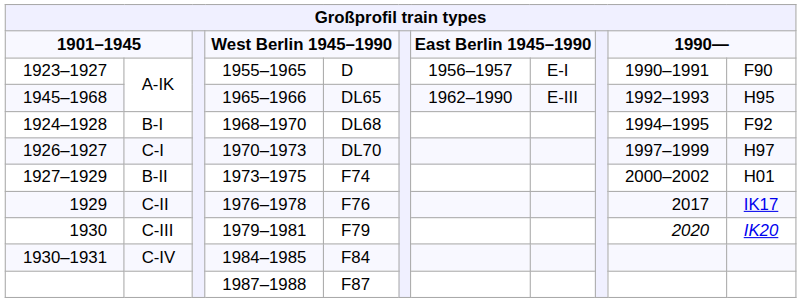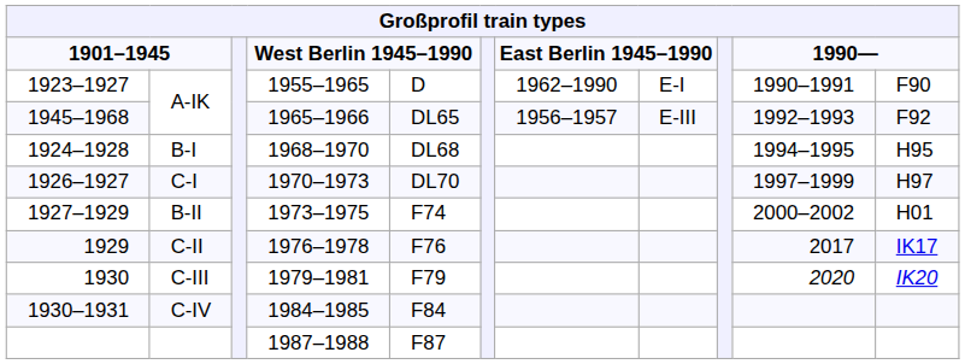 <table class="wikitable" style="margin:0.5em auto;">
 <tr>
 <th style="background-color: #F0F0FF" colspan="11">Großprofil train types</th>
 </tr>
 <tr style="background-color: #F8F8FF">
 <td style="text-align:center; font-weight:bold;" colspan="2">1901–1945</td>
 <td style="background-color: #F0F0FF" rowspan="10"> </td>
 <td style="text-align:center; font-weight:bold;" colspan="2">West Berlin 1945–1990</td>
 <td style="background-color: #F0F0FF" rowspan="10"> </td>
 <td style="text-align:center; font-weight:bold;" colspan="2">East Berlin 1945–1990</td>
 <td style="background-color: #F0F0FF" rowspan="10"> </td>
 <td style="text-align:center; font-weight:bold;" colspan="2">1990—</td>
 </tr>
 <tr style="background-color: #FFFFFF">
 <td style="padding: 0.2em 1em; text-align: right;">1923–1927</td>
 <td rowspan="2" style="padding: 0 1em;">A-IK</td>
 <td style="padding: 0.2em 1em; text-align: right;">1955–1965</td>
 <td style="padding: 0.2em 1em;">D</td>
-<td style="padding: 0.2em 1em; text-align: right;">1956–1957</td>
+<td style="padding: 0.2em 1em; text-align: right;">1962–1990</td>
 <td style="padding: 0.2em 1em;">E-I</td>
 <td style="padding: 0.2em 1em; text-align: right;">1990–1991</td>
 <td style="padding: 0.2em 1em;">F90</td>
 </tr>
 <tr style="background-color: #F8F8FF">
 <td style="padding: 0.2em 1em; text-align: right;">1945–1968</td>
 <td style="padding: 0.2em 1em; text-align: right;">1965–1966</td>
 <td style="padding: 0.2em 1em;">DL65</td>
-<td style="padding: 0.2em 1em; text-align: right;">1962–1990</td>
+<td style="padding: 0.2em 1em; text-align: right;">1956–1957</td>
 <td style="padding: 0.2em 1em;">E-III</td>
 <td style="padding: 0.2em 1em; text-align: right;">1992–1993</td>
-<td style="padding: 0.2em 1em;">H95</td>
+<td style="padding: 0.2em 1em;">F92</td>
 </tr>
 <tr style="background-color: #FFFFFF">
 <td style="padding: 0.2em 1em; text-align: right;">1924–1928</td>
 <td style="padding: 0.2em 1em;">B-I</td>
 <td style="padding: 0.2em 1em; text-align: right;">1968–1970</td>
 <td style="padding: 0.2em 1em;">DL68</td>
 <td> </td>
 <td> </td>
 <td style="padding: 0.2em 1em; text-align: right;">1994–1995</td>
-<td style="padding: 0.2em 1em;">F92</td>
+<td style="padding: 0.2em 1em;">H95</td>
 </tr>
 <tr style="background-color: #F8F8FF">
 <td style="padding: 0.2em 1em; text-align: right;">1926–1927</td>
 <td style="padding: 0.2em 1em;">C-I</td>
 <td style="padding: 0.2em 1em; text-align: right;">1970–1973</td>
 <td style="padding: 0.2em 1em;">DL70</td>
 <td> </td>
 <td> </td>
 <td style="padding: 0.2em 1em; text-align: right;">1997–1999</td>
 <td style="padding: 0.2em 1em;">H97</td>
 </tr>
 <tr style="background-color: #FFFFFF">
 <td style="padding: 0.2em 1em; text-align: right;">1927–1929</td>
 <td style="padding: 0.2em 1em;">B-II</td>
 <td style="padding: 0.2em 1em; text-align: right;">1973–1975</td>
 <td style="padding: 0.2em 1em;">F74</td>
 <td> </td>
 <td> </td>
 <td style="padding: 0.2em 1em; text-align: right;">2000–2002</td>
 <td style="padding: 0.2em 1em;">H01</td>
 </tr>
 <tr style="background-color: #F8F8FF">
 <td style="padding: 0.2em 1em; text-align: right;">1929</td>
 <td style="padding: 0.2em 1em;">C-II</td>
 <td style="padding: 0.2em 1em; text-align: right;">1976–1978</td>
 <td style="padding: 0.2em 1em;">F76</td>
 <td> </td>
 <td> </td>
 <td style="padding: 0.2em 1em; text-align: right;">2017</td>
 <td style="padding: 0.2em 1em;"><a href='#'>IK17</a></td>
 </tr>
 <tr style="background-color: #FFFFFF">
 <td style="padding: 0.2em 1em; text-align: right;">1930</td>
 <td style="padding: 0.2em 1em;">C-III</td>
 <td style="padding: 0.2em 1em; text-align: right;">1979–1981</td>
 <td style="padding: 0.2em 1em;">F79</td>
 <td> </td>
 <td> </td>
 <td style="padding: 0.2em 1em; text-align: right;"><em>2020</em></td>
 <td style="padding: 0.2em 1em;"><em><a href='#'>IK20</a></em></td>
 </tr>
 <tr style="background-color: #F8F8FF">
 <td style="padding: 0.2em 1em; text-align: right;">1930–1931</td>
 <td style="padding: 0.2em 1em;">C-IV</td>
 <td style="padding: 0.2em 1em; text-align: right;">1984–1985</td>
 <td style="padding: 0.2em 1em;">F84</td>
 <td> </td>
 <td> </td>
 <td> </td>
 <td> </td>
 </tr>
 <tr style="background-color: #FFFFFF">
 <td> </td>
 <td> </td>
 <td style="padding: 0.2em 1em; text-align: right;">1987–1988</td>
 <td style="padding: 0.2em 1em;">F87</td>
 <td> </td>
 <td> </td>
 <td> </td>
 <td> </td>
 </tr>
 </table>
